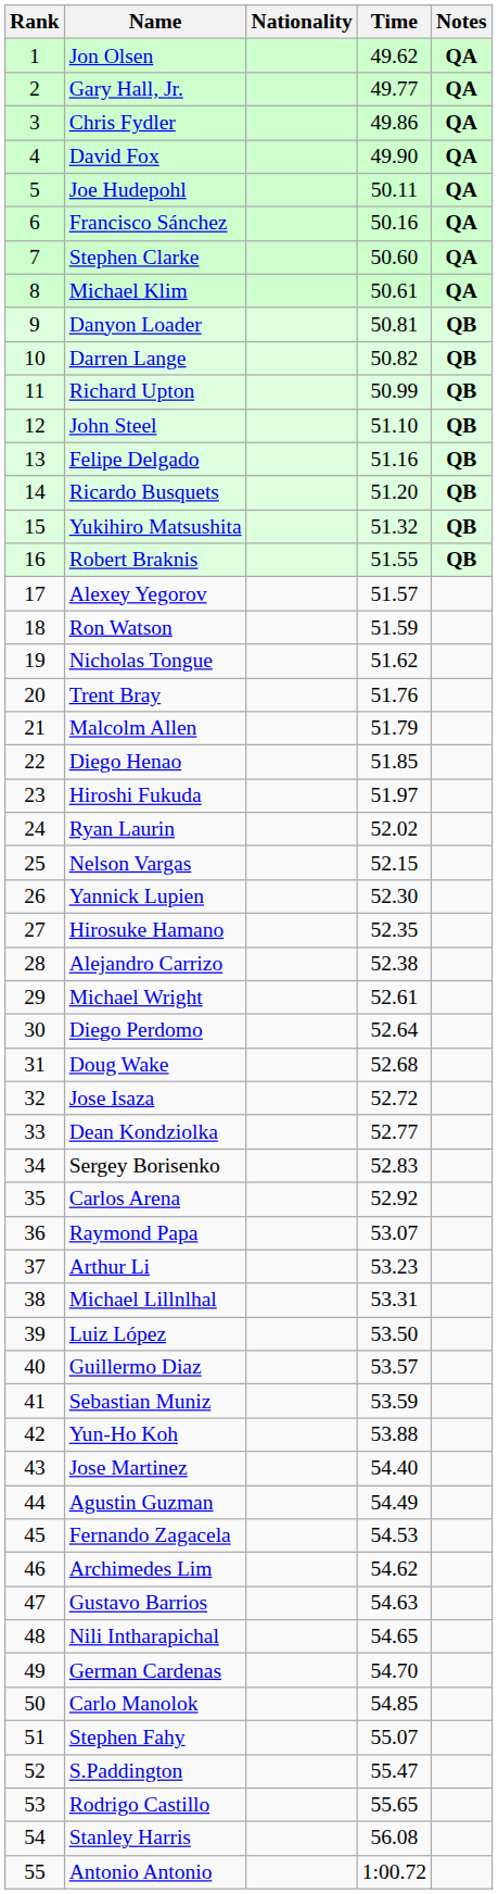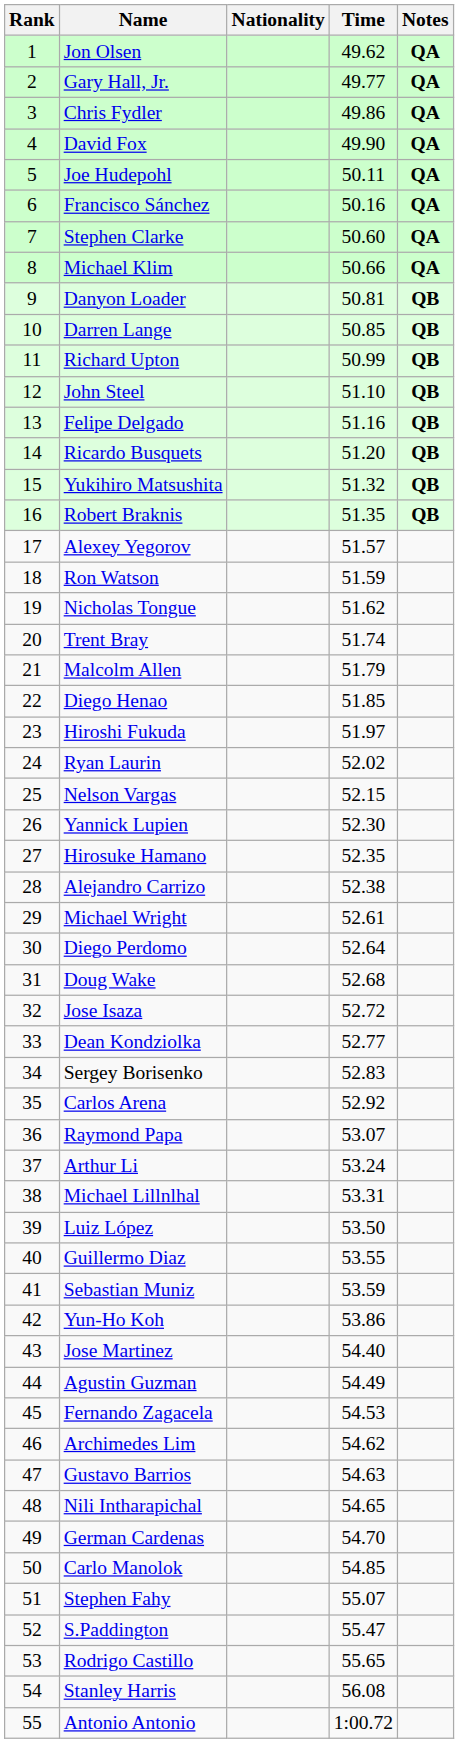 <table class="wikitable sortable" style="text-align:center">
 <tr>
 <th>Rank</th>
 <th>Name</th>
 <th>Nationality</th>
 <th>Time</th>
 <th>Notes</th>
 </tr>
 <tr bgcolor=ccffcc>
 <td>1</td>
 <td align=left><a href='#'>Jon Olsen</a></td>
 <td align=left></td>
 <td>49.62</td>
 <td><strong>QA</strong></td>
 </tr>
 <tr bgcolor=ccffcc>
 <td>2</td>
 <td align=left><a href='#'>Gary Hall, Jr.</a></td>
 <td align=left></td>
 <td>49.77</td>
 <td><strong>QA</strong></td>
 </tr>
 <tr bgcolor=ccffcc>
 <td>3</td>
 <td align=left><a href='#'>Chris Fydler</a></td>
 <td align=left></td>
 <td>49.86</td>
 <td><strong>QA</strong></td>
 </tr>
 <tr bgcolor=ccffcc>
 <td>4</td>
 <td align=left><a href='#'>David Fox</a></td>
 <td align=left></td>
 <td>49.90</td>
 <td><strong>QA</strong></td>
 </tr>
 <tr bgcolor=ccffcc>
 <td>5</td>
 <td align=left><a href='#'>Joe Hudepohl</a></td>
 <td align=left></td>
 <td>50.11</td>
 <td><strong>QA</strong></td>
 </tr>
 <tr bgcolor=ccffcc>
 <td>6</td>
 <td align=left><a href='#'>Francisco Sánchez</a></td>
 <td align=left></td>
 <td>50.16</td>
 <td><strong>QA</strong></td>
 </tr>
 <tr bgcolor=ccffcc>
 <td>7</td>
 <td align=left><a href='#'>Stephen Clarke</a></td>
 <td align=left></td>
 <td>50.60</td>
 <td><strong>QA</strong></td>
 </tr>
 <tr bgcolor=ccffcc>
 <td>8</td>
 <td align=left><a href='#'>Michael Klim</a></td>
 <td align=left></td>
-<td>50.61</td>
+<td>50.66</td>
 <td><strong>QA</strong></td>
 </tr>
 <tr bgcolor=ddffdd>
 <td>9</td>
 <td align=left><a href='#'>Danyon Loader</a></td>
 <td align=left></td>
 <td>50.81</td>
 <td><strong>QB</strong></td>
 </tr>
 <tr bgcolor=ddffdd>
 <td>10</td>
 <td align=left><a href='#'>Darren Lange</a></td>
 <td align=left></td>
-<td>50.82</td>
+<td>50.85</td>
 <td><strong>QB</strong></td>
 </tr>
 <tr bgcolor=ddffdd>
 <td>11</td>
 <td align=left><a href='#'>Richard Upton</a></td>
 <td align=left></td>
 <td>50.99</td>
 <td><strong>QB</strong></td>
 </tr>
 <tr bgcolor=ddffdd>
 <td>12</td>
 <td align=left><a href='#'>John Steel</a></td>
 <td align=left></td>
 <td>51.10</td>
 <td><strong>QB</strong></td>
 </tr>
 <tr bgcolor=ddffdd>
 <td>13</td>
 <td align=left><a href='#'>Felipe Delgado</a></td>
 <td align=left></td>
 <td>51.16</td>
 <td><strong>QB</strong></td>
 </tr>
 <tr bgcolor=ddffdd>
 <td>14</td>
 <td align=left><a href='#'>Ricardo Busquets</a></td>
 <td align=left></td>
 <td>51.20</td>
 <td><strong>QB</strong></td>
 </tr>
 <tr bgcolor=ddffdd>
 <td>15</td>
 <td align=left><a href='#'>Yukihiro Matsushita</a></td>
 <td align=left></td>
 <td>51.32</td>
 <td><strong>QB</strong></td>
 </tr>
 <tr bgcolor=ddffdd>
 <td>16</td>
 <td align=left><a href='#'>Robert Braknis</a></td>
 <td align=left></td>
-<td>51.55</td>
+<td>51.35</td>
 <td><strong>QB</strong></td>
 </tr>
 <tr>
 <td>17</td>
 <td align=left><a href='#'>Alexey Yegorov</a></td>
 <td align=left></td>
 <td>51.57</td>
 <td></td>
 </tr>
 <tr>
 <td>18</td>
 <td align=left><a href='#'>Ron Watson</a></td>
 <td align=left></td>
 <td>51.59</td>
 <td></td>
 </tr>
 <tr>
 <td>19</td>
 <td align=left><a href='#'>Nicholas Tongue</a></td>
 <td align=left></td>
 <td>51.62</td>
 <td></td>
 </tr>
 <tr>
 <td>20</td>
 <td align=left><a href='#'>Trent Bray</a></td>
 <td align=left></td>
-<td>51.76</td>
+<td>51.74</td>
 <td></td>
 </tr>
 <tr>
 <td>21</td>
 <td align=left><a href='#'>Malcolm Allen</a></td>
 <td align=left></td>
 <td>51.79</td>
 <td></td>
 </tr>
 <tr>
 <td>22</td>
 <td align=left><a href='#'>Diego Henao</a></td>
 <td align=left></td>
 <td>51.85</td>
 <td></td>
 </tr>
 <tr>
 <td>23</td>
 <td align=left><a href='#'>Hiroshi Fukuda</a></td>
 <td align=left></td>
 <td>51.97</td>
 <td></td>
 </tr>
 <tr>
 <td>24</td>
 <td align=left><a href='#'>Ryan Laurin</a></td>
 <td align=left></td>
 <td>52.02</td>
 <td></td>
 </tr>
 <tr>
 <td>25</td>
 <td align=left><a href='#'>Nelson Vargas</a></td>
 <td align=left></td>
 <td>52.15</td>
 <td></td>
 </tr>
 <tr>
 <td>26</td>
 <td align=left><a href='#'>Yannick Lupien</a></td>
 <td align=left></td>
 <td>52.30</td>
 <td></td>
 </tr>
 <tr>
 <td>27</td>
 <td align=left><a href='#'>Hirosuke Hamano</a></td>
 <td align=left></td>
 <td>52.35</td>
 <td></td>
 </tr>
 <tr>
 <td>28</td>
 <td align=left><a href='#'>Alejandro Carrizo</a></td>
 <td align=left></td>
 <td>52.38</td>
 <td></td>
 </tr>
 <tr>
 <td>29</td>
 <td align=left><a href='#'>Michael Wright</a></td>
 <td align=left></td>
 <td>52.61</td>
 <td></td>
 </tr>
 <tr>
 <td>30</td>
 <td align=left><a href='#'>Diego Perdomo</a></td>
 <td align=left></td>
 <td>52.64</td>
 <td></td>
 </tr>
 <tr>
 <td>31</td>
 <td align=left><a href='#'>Doug Wake</a></td>
 <td align=left></td>
 <td>52.68</td>
 <td></td>
 </tr>
 <tr>
 <td>32</td>
 <td align=left><a href='#'>Jose Isaza</a></td>
 <td align=left></td>
 <td>52.72</td>
 <td></td>
 </tr>
 <tr>
 <td>33</td>
 <td align=left><a href='#'>Dean Kondziolka</a></td>
 <td align=left></td>
 <td>52.77</td>
 <td></td>
 </tr>
 <tr>
 <td>34</td>
 <td align=left>Sergey Borisenko</td>
 <td align=left></td>
 <td>52.83</td>
 <td></td>
 </tr>
 <tr>
 <td>35</td>
 <td align=left><a href='#'>Carlos Arena</a></td>
 <td align=left></td>
 <td>52.92</td>
 <td></td>
 </tr>
 <tr>
 <td>36</td>
 <td align=left><a href='#'>Raymond Papa</a></td>
 <td align=left></td>
 <td>53.07</td>
 <td></td>
 </tr>
 <tr>
 <td>37</td>
 <td align=left><a href='#'>Arthur Li</a></td>
 <td align=left></td>
-<td>53.23</td>
+<td>53.24</td>
 <td></td>
 </tr>
 <tr>
 <td>38</td>
 <td align=left><a href='#'>Michael Lillnlhal</a></td>
 <td align=left></td>
 <td>53.31</td>
 <td></td>
 </tr>
 <tr>
 <td>39</td>
 <td align=left><a href='#'>Luiz López</a></td>
 <td align=left></td>
 <td>53.50</td>
 <td></td>
 </tr>
 <tr>
 <td>40</td>
 <td align=left><a href='#'>Guillermo Diaz</a></td>
 <td align=left></td>
-<td>53.57</td>
+<td>53.55</td>
 <td></td>
 </tr>
 <tr>
 <td>41</td>
 <td align=left><a href='#'>Sebastian Muniz</a></td>
 <td align=left></td>
 <td>53.59</td>
 <td></td>
 </tr>
 <tr>
 <td>42</td>
 <td align=left><a href='#'>Yun-Ho Koh</a></td>
 <td align=left></td>
-<td>53.88</td>
+<td>53.86</td>
 <td></td>
 </tr>
 <tr>
 <td>43</td>
 <td align=left><a href='#'>Jose Martinez</a></td>
 <td align=left></td>
 <td>54.40</td>
 <td></td>
 </tr>
 <tr>
 <td>44</td>
 <td align=left><a href='#'>Agustin Guzman</a></td>
 <td align=left></td>
 <td>54.49</td>
 <td></td>
 </tr>
 <tr>
 <td>45</td>
 <td align=left><a href='#'>Fernando Zagacela</a></td>
 <td align=left></td>
 <td>54.53</td>
 <td></td>
 </tr>
 <tr>
 <td>46</td>
 <td align=left><a href='#'>Archimedes Lim</a></td>
 <td align=left></td>
 <td>54.62</td>
 <td></td>
 </tr>
 <tr>
 <td>47</td>
 <td align=left><a href='#'>Gustavo Barrios</a></td>
 <td align=left></td>
 <td>54.63</td>
 <td></td>
 </tr>
 <tr>
 <td>48</td>
 <td align=left><a href='#'>Nili Intharapichal</a></td>
 <td align=left></td>
 <td>54.65</td>
 <td></td>
 </tr>
 <tr>
 <td>49</td>
 <td align=left><a href='#'>German Cardenas</a></td>
 <td align=left></td>
 <td>54.70</td>
 <td></td>
 </tr>
 <tr>
 <td>50</td>
 <td align=left><a href='#'>Carlo Manolok</a></td>
 <td align=left></td>
 <td>54.85</td>
 <td></td>
 </tr>
 <tr>
 <td>51</td>
 <td align=left><a href='#'>Stephen Fahy</a></td>
 <td align=left></td>
 <td>55.07</td>
 <td></td>
 </tr>
 <tr>
 <td>52</td>
 <td align=left><a href='#'>S.Paddington</a></td>
 <td align=left></td>
 <td>55.47</td>
 <td></td>
 </tr>
 <tr>
 <td>53</td>
 <td align=left><a href='#'>Rodrigo Castillo</a></td>
 <td align=left></td>
 <td>55.65</td>
 <td></td>
 </tr>
 <tr>
 <td>54</td>
 <td align=left><a href='#'>Stanley Harris</a></td>
 <td align=left></td>
 <td>56.08</td>
 <td></td>
 </tr>
 <tr>
 <td>55</td>
 <td align=left><a href='#'>Antonio Antonio</a></td>
 <td align=left></td>
 <td>1:00.72</td>
 <td></td>
 </tr>
 </table>
